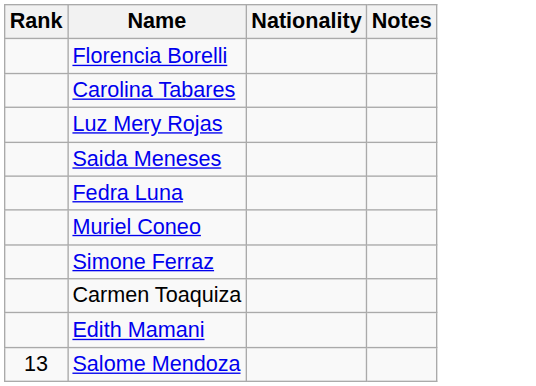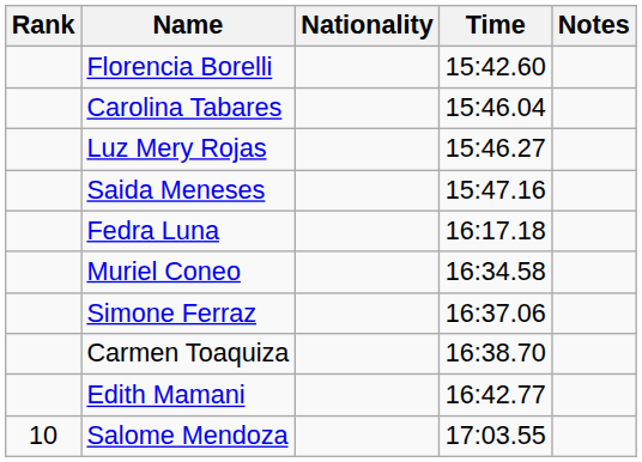 <table class="wikitable sortable" style="text-align:center">
 <tr>
 <th>Rank</th>
 <th>Name</th>
 <th>Nationality</th>
+<th>Time</th>
 <th>Notes</th>
 </tr>
 <tr>
 <td></td>
 <td align=left><a href='#'>Florencia Borelli</a></td>
 <td align=left></td>
+<td>15:42.60</td>
 <td></td>
 </tr>
 <tr>
 <td></td>
 <td align=left><a href='#'>Carolina Tabares</a></td>
 <td align=left></td>
+<td>15:46.04</td>
 <td></td>
 </tr>
 <tr>
 <td></td>
 <td align=left><a href='#'>Luz Mery Rojas</a></td>
 <td align=left></td>
+<td>15:46.27</td>
 <td></td>
 </tr>
 <tr>
 <td></td>
 <td align=left><a href='#'>Saida Meneses</a></td>
 <td align=left></td>
+<td>15:47.16</td>
 <td></td>
 </tr>
 <tr>
 <td></td>
 <td align=left><a href='#'>Fedra Luna</a></td>
 <td align=left></td>
+<td>16:17.18</td>
 <td></td>
 </tr>
 <tr>
 <td></td>
 <td align=left><a href='#'>Muriel Coneo</a></td>
 <td align=left></td>
+<td>16:34.58</td>
 <td></td>
 </tr>
 <tr>
 <td></td>
 <td align=left><a href='#'>Simone Ferraz</a></td>
 <td align=left></td>
+<td>16:37.06</td>
 <td></td>
 </tr>
 <tr>
 <td></td>
 <td align=left>Carmen Toaquiza</td>
 <td align=left></td>
+<td>16:38.70</td>
 <td></td>
 </tr>
 <tr>
 <td></td>
 <td align=left><a href='#'>Edith Mamani</a></td>
 <td align=left></td>
+<td>16:42.77</td>
 <td></td>
 </tr>
 <tr>
-<td>13</td>
+<td>10</td>
 <td align=left><a href='#'>Salome Mendoza</a></td>
 <td align=left></td>
+<td>17:03.55</td>
 <td></td>
 </tr>
 </table>
